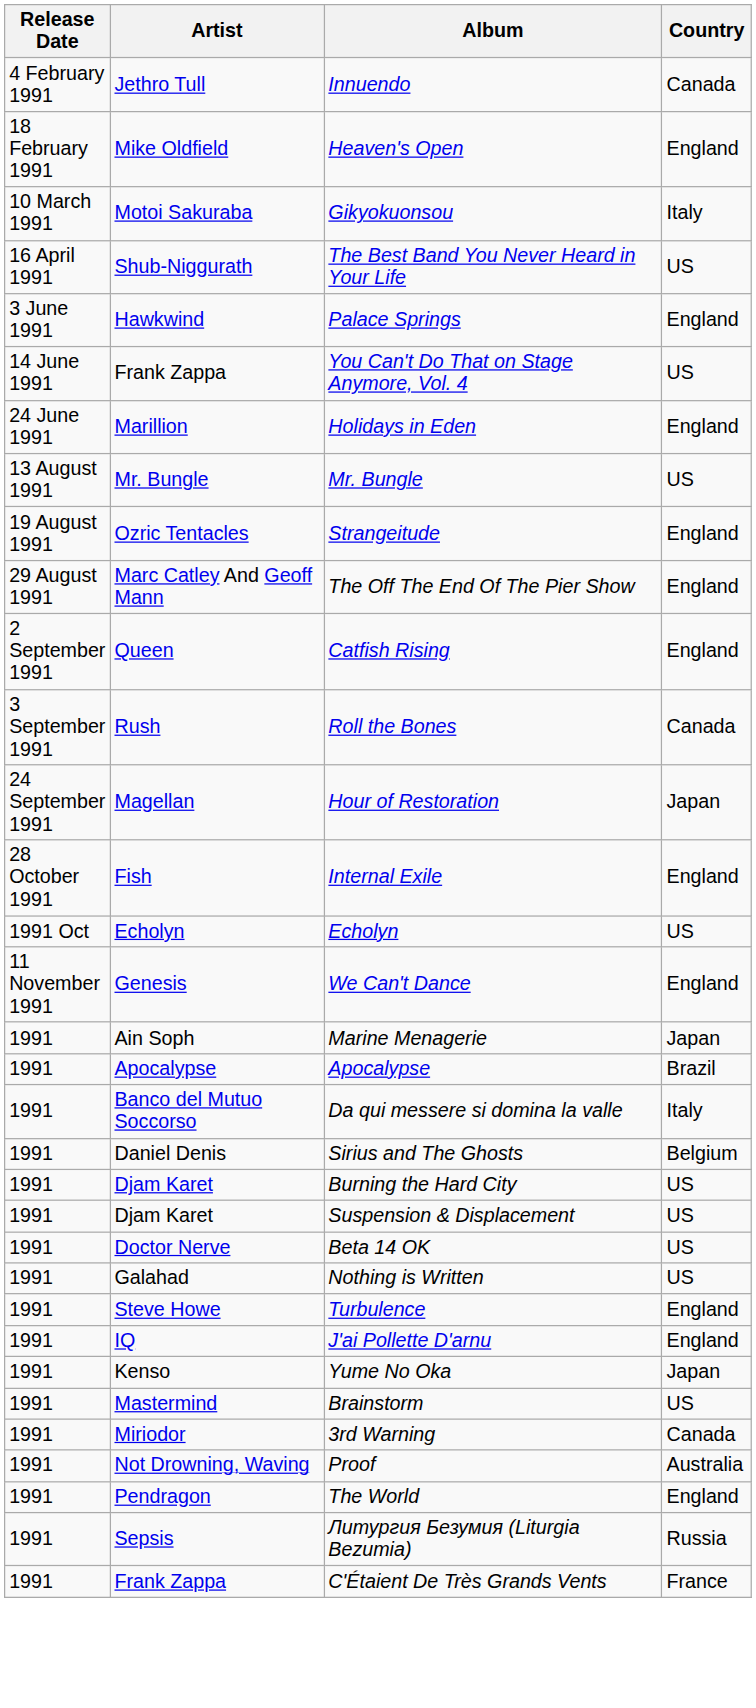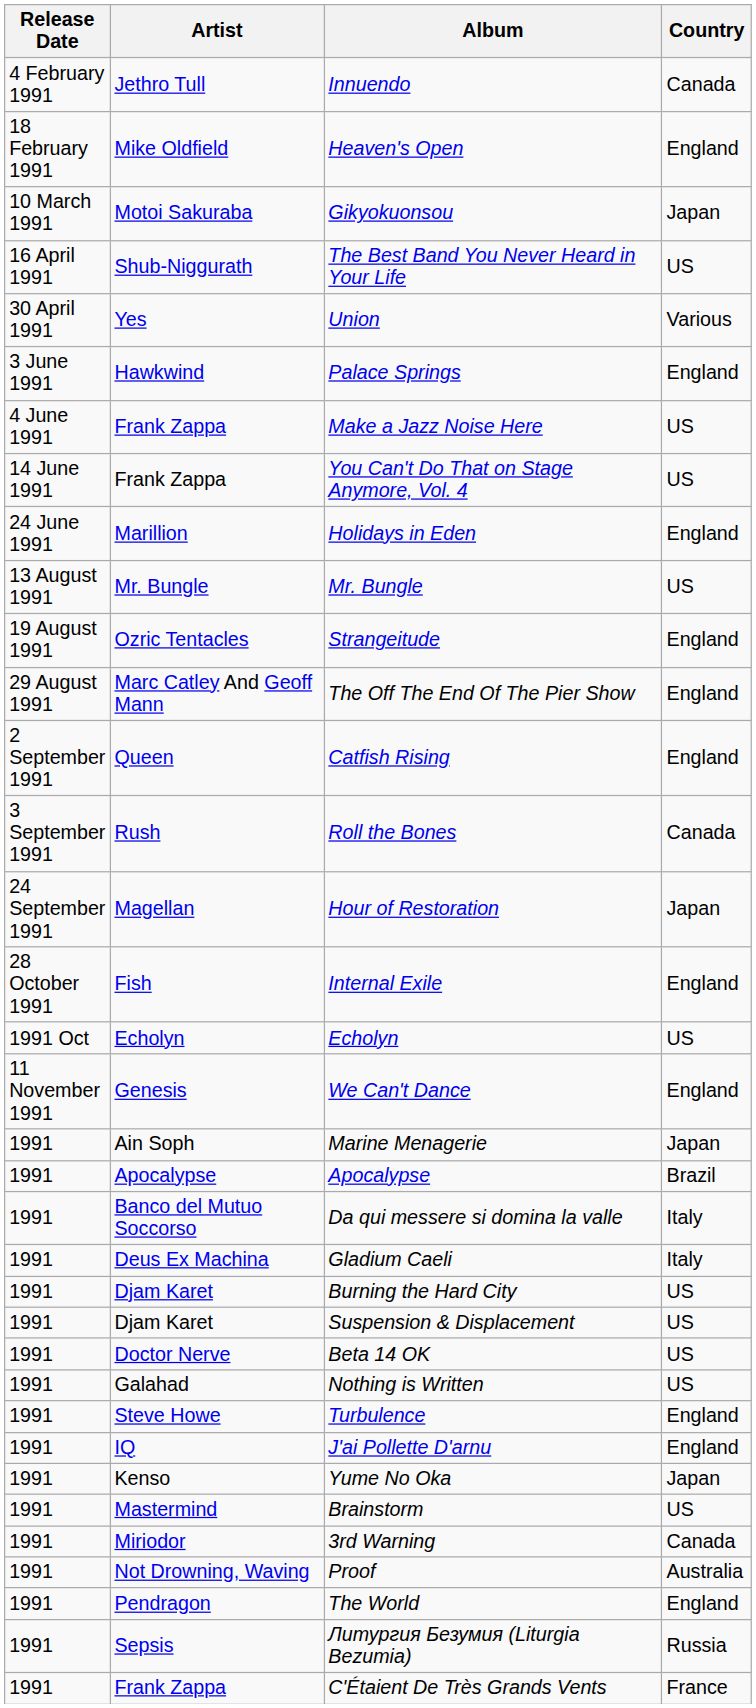 <table class="wikitable">
 <tr>
 <th align=center width="10%">Release Date</th>
 <th align=center width="30%">Artist</th>
 <th align=center width="48%">Album</th>
 <th align=center width="12%">Country</th>
 </tr>
 <tr>
 <td>4 February 1991</td>
 <td><a href='#'>Jethro Tull</a></td>
 <td><em><a href='#'>Innuendo</a></em></td>
 <td>Canada</td>
 </tr>
 <tr>
 <td>18 February 1991</td>
 <td><a href='#'>Mike Oldfield</a></td>
 <td><em><a href='#'>Heaven's Open</a></em></td>
 <td>England</td>
 </tr>
 <tr>
 <td>10 March 1991</td>
 <td><a href='#'>Motoi Sakuraba</a></td>
 <td><em><a href='#'>Gikyokuonsou</a></em></td>
-<td>Italy</td>
+<td>Japan</td>
 </tr>
 <tr>
 <td>16 April 1991</td>
 <td><a href='#'>Shub-Niggurath</a></td>
 <td><em><a href='#'>The Best Band You Never Heard in Your Life</a></em></td>
 <td>US</td>
 </tr>
 <tr>
+<td>30 April 1991</td>
+<td><a href='#'>Yes</a></td>
+<td><em><a href='#'>Union</a></em></td>
+<td>Various</td>
+</tr>
+<tr>
 <td>3 June 1991</td>
 <td><a href='#'>Hawkwind</a></td>
 <td><em><a href='#'>Palace Springs</a></em></td>
 <td>England</td>
+</tr>
+<tr>
+<td>4 June 1991</td>
+<td><a href='#'>Frank Zappa</a></td>
+<td><em><a href='#'>Make a Jazz Noise Here</a></em></td>
+<td>US</td>
 </tr>
 <tr>
 <td>14 June 1991</td>
 <td>Frank Zappa</td>
 <td><em><a href='#'>You Can't Do That on Stage Anymore, Vol. 4</a></em></td>
 <td>US</td>
 </tr>
 <tr>
 <td>24 June 1991</td>
 <td><a href='#'>Marillion</a></td>
 <td><em><a href='#'>Holidays in Eden</a></em></td>
 <td>England</td>
 </tr>
 <tr>
 <td>13 August 1991</td>
 <td><a href='#'>Mr. Bungle</a></td>
 <td><em><a href='#'>Mr. Bungle</a></em></td>
 <td>US</td>
 </tr>
 <tr>
 <td>19 August 1991</td>
 <td><a href='#'>Ozric Tentacles</a></td>
 <td><em><a href='#'>Strangeitude</a></em></td>
 <td>England</td>
 </tr>
 <tr>
 <td>29 August 1991</td>
 <td><a href='#'>Marc Catley</a> And <a href='#'>Geoff Mann</a></td>
 <td><em>The Off The End Of The Pier Show</em></td>
 <td>England</td>
 </tr>
 <tr>
 <td>2 September 1991</td>
 <td><a href='#'>Queen</a></td>
 <td><em><a href='#'>Catfish Rising</a></em></td>
 <td>England</td>
 </tr>
 <tr>
 <td>3 September 1991</td>
 <td><a href='#'>Rush</a></td>
 <td><em><a href='#'>Roll the Bones</a></em></td>
 <td>Canada</td>
 </tr>
 <tr>
 <td>24 September 1991</td>
 <td><a href='#'>Magellan</a></td>
 <td><em><a href='#'>Hour of Restoration</a></em></td>
 <td>Japan</td>
 </tr>
 <tr>
 <td>28 October 1991</td>
 <td><a href='#'>Fish</a></td>
 <td><em><a href='#'>Internal Exile</a></em></td>
 <td>England</td>
 </tr>
 <tr>
 <td>1991 Oct</td>
 <td><a href='#'>Echolyn</a></td>
 <td><em><a href='#'>Echolyn</a></em></td>
 <td>US</td>
 </tr>
 <tr>
 <td>11 November 1991</td>
 <td><a href='#'>Genesis</a></td>
 <td><em><a href='#'>We Can't Dance</a></em></td>
 <td>England</td>
 </tr>
 <tr>
 <td>1991</td>
 <td>Ain Soph</td>
 <td><em>Marine Menagerie</em></td>
 <td>Japan</td>
 </tr>
 <tr>
 <td>1991</td>
 <td><a href='#'>Apocalypse</a></td>
 <td><em><a href='#'>Apocalypse</a></em></td>
 <td>Brazil</td>
 </tr>
 <tr>
 <td>1991</td>
 <td><a href='#'>Banco del Mutuo Soccorso</a></td>
 <td><em>Da qui messere si domina la valle</em></td>
 <td>Italy</td>
 </tr>
 <tr>
 <td>1991</td>
-<td>Daniel Denis</td>
-<td><em>Sirius and The Ghosts</em></td>
-<td>Belgium</td>
+<td><a href='#'>Deus Ex Machina</a></td>
+<td><em>Gladium Caeli</em></td>
+<td>Italy</td>
 </tr>
 <tr>
 <td>1991</td>
 <td><a href='#'>Djam Karet</a></td>
 <td><em>Burning the Hard City</em></td>
 <td>US</td>
 </tr>
 <tr>
 <td>1991</td>
 <td>Djam Karet</td>
 <td><em>Suspension & Displacement</em></td>
 <td>US</td>
 </tr>
 <tr>
 <td>1991</td>
 <td><a href='#'>Doctor Nerve</a></td>
 <td><em>Beta 14 OK</em></td>
 <td>US</td>
 </tr>
 <tr>
 <td>1991</td>
 <td>Galahad</td>
 <td><em>Nothing is Written</em></td>
 <td>US</td>
 </tr>
 <tr>
 <td>1991</td>
 <td><a href='#'>Steve Howe</a></td>
 <td><em><a href='#'>Turbulence</a></em></td>
 <td>England</td>
 </tr>
 <tr>
 <td>1991</td>
 <td><a href='#'>IQ</a></td>
 <td><em><a href='#'>J'ai Pollette D'arnu</a></em></td>
 <td>England</td>
 </tr>
 <tr>
 <td>1991</td>
 <td>Kenso</td>
 <td><em>Yume No Oka</em></td>
 <td>Japan</td>
 </tr>
 <tr>
 <td>1991</td>
 <td><a href='#'>Mastermind</a></td>
 <td><em>Brainstorm</em></td>
 <td>US</td>
 </tr>
 <tr>
 <td>1991</td>
 <td><a href='#'>Miriodor</a></td>
 <td><em>3rd Warning</em></td>
 <td>Canada</td>
 </tr>
 <tr>
 <td>1991</td>
 <td><a href='#'>Not Drowning, Waving</a></td>
 <td><em>Proof</em></td>
 <td>Australia</td>
 </tr>
 <tr>
 <td>1991</td>
 <td><a href='#'>Pendragon</a></td>
 <td><em>The World</em></td>
 <td>England</td>
 </tr>
 <tr>
 <td>1991</td>
 <td><a href='#'>Sepsis</a></td>
 <td><em>Литургия Безумия (Liturgia Bezumia)</em></td>
 <td>Russia</td>
 </tr>
 <tr>
 <td>1991</td>
 <td><a href='#'>Frank Zappa</a></td>
 <td><em>C'Étaient De Très Grands Vents</em></td>
 <td>France</td>
 </tr>
 <tr>
 </tr>
 </table>
